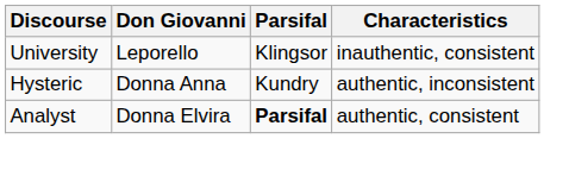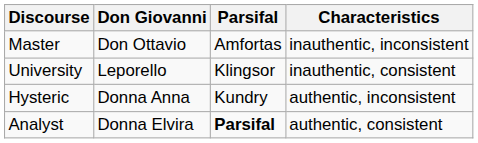 <table class="wikitable">
 <tr>
 <th>Discourse</th>
 <th>Don Giovanni</th>
 <th>Parsifal</th>
 <th>Characteristics</th>
+</tr>
+<tr>
+<td>Master</td>
+<td>Don Ottavio</td>
+<td>Amfortas</td>
+<td>inauthentic, inconsistent</td>
 </tr>
 <tr>
 <td>University</td>
 <td>Leporello</td>
 <td>Klingsor</td>
 <td>inauthentic, consistent</td>
 </tr>
 <tr>
 <td>Hysteric</td>
 <td>Donna Anna</td>
 <td>Kundry</td>
 <td>authentic, inconsistent</td>
 </tr>
 <tr>
 <td>Analyst</td>
 <td>Donna Elvira</td>
 <td><strong>Parsifal</strong></td>
 <td>authentic, consistent</td>
 </tr>
 </table>
